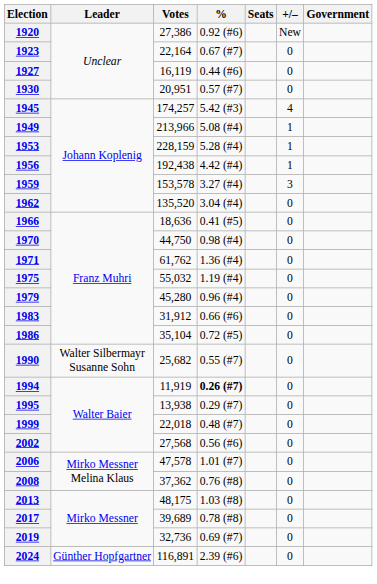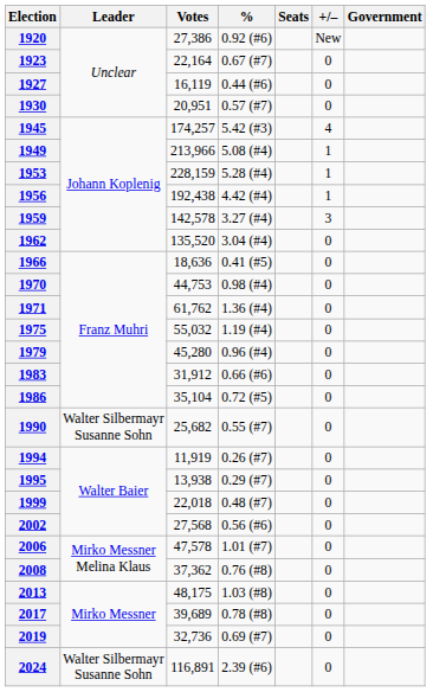 <table class=wikitable style="font-size:97%; text-align:center;">
 <tr>
 <th>Election</th>
 <th>Leader</th>
 <th>Votes</th>
 <th>%</th>
 <th>Seats</th>
 <th>+/–</th>
 <th>Government</th>
 </tr>
 <tr>
 <th><a href='#'>1920</a></th>
 <td rowspan=4><em>Unclear</em></td>
 <td>27,386</td>
 <td>0.92 (#6)</td>
 <td></td>
 <td>New</td>
 <td></td>
 </tr>
 <tr>
 <th><a href='#'>1923</a></th>
 <td>22,164</td>
 <td>0.67 (#7)</td>
 <td></td>
 <td> 0</td>
 <td></td>
 </tr>
 <tr>
 <th><a href='#'>1927</a></th>
 <td>16,119</td>
 <td>0.44 (#6)</td>
 <td></td>
 <td> 0</td>
 <td></td>
 </tr>
 <tr>
 <th><a href='#'>1930</a></th>
 <td>20,951</td>
 <td>0.57 (#7)</td>
 <td></td>
 <td> 0</td>
 <td></td>
 </tr>
 <tr>
 <th><a href='#'>1945</a></th>
 <td rowspan=6><a href='#'>Johann Koplenig</a></td>
 <td>174,257</td>
 <td>5.42 (#3)</td>
 <td></td>
 <td> 4</td>
 <td></td>
 </tr>
 <tr>
 <th><a href='#'>1949</a></th>
 <td>213,966</td>
 <td>5.08 (#4)</td>
 <td></td>
 <td> 1</td>
 <td></td>
 </tr>
 <tr>
 <th><a href='#'>1953</a></th>
 <td>228,159</td>
 <td>5.28 (#4)</td>
 <td></td>
 <td> 1</td>
 <td></td>
 </tr>
 <tr>
 <th><a href='#'>1956</a></th>
 <td>192,438</td>
 <td>4.42 (#4)</td>
 <td></td>
 <td> 1</td>
 <td></td>
 </tr>
 <tr>
 <th><a href='#'>1959</a></th>
-<td>153,578</td>
+<td>142,578</td>
 <td>3.27 (#4)</td>
 <td></td>
 <td> 3</td>
 <td></td>
 </tr>
 <tr>
 <th><a href='#'>1962</a></th>
 <td>135,520</td>
 <td>3.04 (#4)</td>
 <td></td>
 <td> 0</td>
 <td></td>
 </tr>
 <tr>
 <th><a href='#'>1966</a></th>
 <td rowspan=7><a href='#'>Franz Muhri</a></td>
 <td>18,636</td>
 <td>0.41 (#5)</td>
 <td></td>
 <td> 0</td>
 <td></td>
 </tr>
 <tr>
 <th><a href='#'>1970</a></th>
-<td>44,750</td>
+<td>44,753</td>
 <td>0.98 (#4)</td>
 <td></td>
 <td> 0</td>
 <td></td>
 </tr>
 <tr>
 <th><a href='#'>1971</a></th>
 <td>61,762</td>
 <td>1.36 (#4)</td>
 <td></td>
 <td> 0</td>
 <td></td>
 </tr>
 <tr>
 <th><a href='#'>1975</a></th>
 <td>55,032</td>
 <td>1.19 (#4)</td>
 <td></td>
 <td> 0</td>
 <td></td>
 </tr>
 <tr>
 <th><a href='#'>1979</a></th>
 <td>45,280</td>
 <td>0.96 (#4)</td>
 <td></td>
 <td> 0</td>
 <td></td>
 </tr>
 <tr>
 <th><a href='#'>1983</a></th>
 <td>31,912</td>
 <td>0.66 (#6)</td>
 <td></td>
 <td> 0</td>
 <td></td>
 </tr>
 <tr>
 <th><a href='#'>1986</a></th>
 <td>35,104</td>
 <td>0.72 (#5)</td>
 <td></td>
 <td> 0</td>
 <td></td>
 </tr>
 <tr>
 <th><a href='#'>1990</a></th>
 <td>Walter Silbermayr<br>Susanne Sohn</td>
 <td>25,682</td>
 <td>0.55 (#7)</td>
 <td></td>
 <td> 0</td>
 <td></td>
 </tr>
 <tr>
 <th><a href='#'>1994</a></th>
 <td rowspan=4><a href='#'>Walter Baier</a></td>
 <td>11,919</td>
-<td><strong>0.26 (#7)</strong></td>
+<td>0.26 (#7)</td>
 <td></td>
 <td> 0</td>
 <td></td>
 </tr>
 <tr>
 <th><a href='#'>1995</a></th>
 <td>13,938</td>
 <td>0.29 (#7)</td>
 <td></td>
 <td> 0</td>
 <td></td>
 </tr>
 <tr>
 <th><a href='#'>1999</a></th>
 <td>22,018</td>
 <td>0.48 (#7)</td>
 <td></td>
 <td> 0</td>
 <td></td>
 </tr>
 <tr>
 <th><a href='#'>2002</a></th>
 <td>27,568</td>
 <td>0.56 (#6)</td>
 <td></td>
 <td> 0</td>
 <td></td>
 </tr>
 <tr>
 <th><a href='#'>2006</a></th>
 <td rowspan=2><a href='#'>Mirko Messner</a><br>Melina Klaus</td>
 <td>47,578</td>
 <td>1.01 (#7)</td>
 <td></td>
 <td> 0</td>
 <td></td>
 </tr>
 <tr>
 <th><a href='#'>2008</a></th>
 <td>37,362</td>
 <td>0.76 (#8)</td>
 <td></td>
 <td> 0</td>
 <td></td>
 </tr>
 <tr>
 <th><a href='#'>2013</a></th>
 <td rowspan=3><a href='#'>Mirko Messner</a></td>
 <td>48,175</td>
 <td>1.03 (#8)</td>
 <td></td>
 <td> 0</td>
 <td></td>
 </tr>
 <tr>
 <th><a href='#'>2017</a></th>
 <td>39,689</td>
 <td>0.78 (#8)</td>
 <td></td>
 <td> 0</td>
 <td></td>
 </tr>
 <tr>
 <th><a href='#'>2019</a></th>
 <td>32,736</td>
 <td>0.69 (#7)</td>
 <td></td>
 <td> 0</td>
 <td></td>
 </tr>
 <tr>
 <th><a href='#'>2024</a></th>
-<td><a href='#'>Günther Hopfgartner</a></td>
+<td>Walter Silbermayr<br>Susanne Sohn</td>
 <td>116,891</td>
 <td>2.39 (#6)</td>
 <td></td>
 <td> 0</td>
 <td></td>
 </tr>
 </table>
